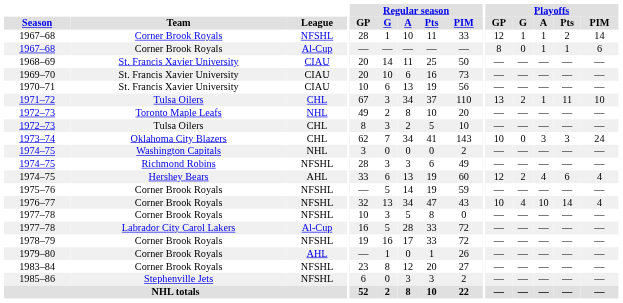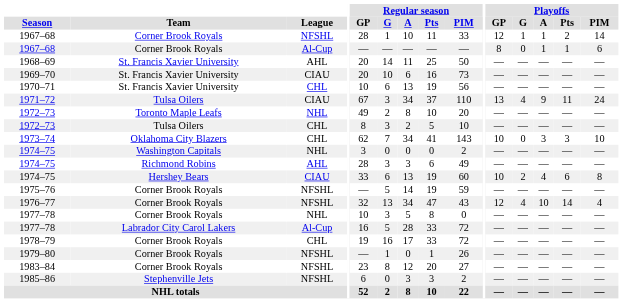 <table border="0" cellpadding="1" cellspacing="0" style="text-align:center; width:60em">
 <tr bgcolor="#e0e0e0">
 <th colspan="3" bgcolor="#ffffff"></th>
 <th rowspan="100" bgcolor="#ffffff"></th>
 <th colspan="5"><a href='#'>Regular season</a></th>
 <th rowspan="100" bgcolor="#ffffff"></th>
 <th colspan="5"><a href='#'>Playoffs</a></th>
 </tr>
 <tr bgcolor="#e0e0e0">
 <th><a href='#'>Season</a></th>
 <th>Team</th>
 <th>League</th>
 <th>GP</th>
 <th><a href='#'>G</a></th>
 <th><a href='#'>A</a></th>
 <th><a href='#'>Pts</a></th>
 <th><a href='#'>PIM</a></th>
 <th>GP</th>
 <th>G</th>
 <th>A</th>
 <th>Pts</th>
 <th>PIM</th>
 </tr>
 <tr>
 <td>1967–68</td>
 <td><a href='#'>Corner Brook Royals</a></td>
 <td><a href='#'>NFSHL</a></td>
 <td>28</td>
 <td>1</td>
 <td>10</td>
 <td>11</td>
 <td>33</td>
 <td>12</td>
 <td>1</td>
 <td>1</td>
 <td>2</td>
 <td>14</td>
 </tr>
 <tr bgcolor="#f0f0f0">
 <td><a href='#'>1967–68</a></td>
 <td>Corner Brook Royals</td>
 <td><a href='#'>Al-Cup</a></td>
 <td>—</td>
 <td>—</td>
 <td>—</td>
 <td>—</td>
 <td>—</td>
 <td>8</td>
 <td>0</td>
 <td>1</td>
 <td>1</td>
 <td>6</td>
 </tr>
 <tr>
 <td>1968–69</td>
 <td><a href='#'>St. Francis Xavier University</a></td>
-<td><a href='#'>CIAU</a></td>
+<td>AHL</td>
 <td>20</td>
 <td>14</td>
 <td>11</td>
 <td>25</td>
 <td>50</td>
 <td>—</td>
 <td>—</td>
 <td>—</td>
 <td>—</td>
 <td>—</td>
 </tr>
 <tr bgcolor="#f0f0f0">
 <td>1969–70</td>
 <td>St. Francis Xavier University</td>
 <td>CIAU</td>
 <td>20</td>
 <td>10</td>
 <td>6</td>
 <td>16</td>
 <td>73</td>
 <td>—</td>
 <td>—</td>
 <td>—</td>
 <td>—</td>
 <td>—</td>
 </tr>
 <tr>
 <td>1970–71</td>
 <td>St. Francis Xavier University</td>
-<td>CIAU</td>
+<td><a href='#'>CHL</a></td>
 <td>10</td>
 <td>6</td>
 <td>13</td>
 <td>19</td>
 <td>56</td>
 <td>—</td>
 <td>—</td>
 <td>—</td>
 <td>—</td>
 <td>—</td>
 </tr>
 <tr bgcolor="#f0f0f0">
 <td><a href='#'>1971–72</a></td>
 <td><a href='#'>Tulsa Oilers</a></td>
-<td><a href='#'>CHL</a></td>
+<td>CIAU</td>
 <td>67</td>
 <td>3</td>
 <td>34</td>
 <td>37</td>
 <td>110</td>
 <td>13</td>
-<td>2</td>
-<td>1</td>
+<td>4</td>
+<td>9</td>
 <td>11</td>
-<td>10</td>
+<td>24</td>
 </tr>
 <tr>
 <td><a href='#'>1972–73</a></td>
 <td><a href='#'>Toronto Maple Leafs</a></td>
 <td><a href='#'>NHL</a></td>
 <td>49</td>
 <td>2</td>
 <td>8</td>
 <td>10</td>
 <td>20</td>
 <td>—</td>
 <td>—</td>
 <td>—</td>
 <td>—</td>
 <td>—</td>
 </tr>
 <tr bgcolor="#f0f0f0">
 <td><a href='#'>1972–73</a></td>
 <td>Tulsa Oilers</td>
 <td>CHL</td>
 <td>8</td>
 <td>3</td>
 <td>2</td>
 <td>5</td>
 <td>10</td>
 <td>—</td>
 <td>—</td>
 <td>—</td>
 <td>—</td>
 <td>—</td>
 </tr>
 <tr>
 <td><a href='#'>1973–74</a></td>
 <td><a href='#'>Oklahoma City Blazers</a></td>
 <td>CHL</td>
 <td>62</td>
 <td>7</td>
 <td>34</td>
 <td>41</td>
 <td>143</td>
 <td>10</td>
 <td>0</td>
 <td>3</td>
 <td>3</td>
-<td>24</td>
+<td>10</td>
 </tr>
 <tr bgcolor="#f0f0f0">
 <td><a href='#'>1974–75</a></td>
 <td><a href='#'>Washington Capitals</a></td>
 <td>NHL</td>
 <td>3</td>
 <td>0</td>
 <td>0</td>
 <td>0</td>
 <td>2</td>
 <td>—</td>
 <td>—</td>
 <td>—</td>
 <td>—</td>
 <td>—</td>
 </tr>
 <tr>
 <td><a href='#'>1974–75</a></td>
 <td><a href='#'>Richmond Robins</a></td>
-<td>NFSHL</td>
+<td><a href='#'>AHL</a></td>
 <td>28</td>
 <td>3</td>
 <td>3</td>
 <td>6</td>
 <td>49</td>
 <td>—</td>
 <td>—</td>
 <td>—</td>
 <td>—</td>
 <td>—</td>
 </tr>
 <tr bgcolor="#f0f0f0">
 <td>1974–75</td>
 <td><a href='#'>Hershey Bears</a></td>
-<td>AHL</td>
+<td><a href='#'>CIAU</a></td>
 <td>33</td>
 <td>6</td>
 <td>13</td>
 <td>19</td>
 <td>60</td>
-<td>12</td>
+<td>10</td>
 <td>2</td>
 <td>4</td>
 <td>6</td>
-<td>4</td>
+<td>8</td>
 </tr>
 <tr>
 <td>1975–76</td>
 <td>Corner Brook Royals</td>
 <td>NFSHL</td>
 <td>—</td>
 <td>5</td>
 <td>14</td>
 <td>19</td>
 <td>59</td>
 <td>—</td>
 <td>—</td>
 <td>—</td>
 <td>—</td>
 <td>—</td>
 </tr>
 <tr bgcolor="#f0f0f0">
 <td>1976–77</td>
 <td>Corner Brook Royals</td>
 <td>NFSHL</td>
 <td>32</td>
 <td>13</td>
 <td>34</td>
 <td>47</td>
 <td>43</td>
-<td>10</td>
+<td>12</td>
 <td>4</td>
 <td>10</td>
 <td>14</td>
 <td>4</td>
 </tr>
 <tr>
 <td>1977–78</td>
 <td>Corner Brook Royals</td>
-<td>NFSHL</td>
+<td>NHL</td>
 <td>10</td>
 <td>3</td>
 <td>5</td>
 <td>8</td>
 <td>0</td>
 <td>—</td>
 <td>—</td>
 <td>—</td>
 <td>—</td>
 <td>—</td>
 </tr>
 <tr bgcolor="#f0f0f0">
 <td>1977–78</td>
 <td><a href='#'>Labrador City Carol Lakers</a></td>
 <td><a href='#'>Al-Cup</a></td>
 <td>16</td>
 <td>5</td>
 <td>28</td>
 <td>33</td>
 <td>72</td>
 <td>—</td>
 <td>—</td>
 <td>—</td>
 <td>—</td>
 <td>—</td>
 </tr>
 <tr>
 <td>1978–79</td>
 <td>Corner Brook Royals</td>
-<td>NFSHL</td>
+<td>CHL</td>
 <td>19</td>
 <td>16</td>
 <td>17</td>
 <td>33</td>
 <td>72</td>
 <td>—</td>
 <td>—</td>
 <td>—</td>
 <td>—</td>
 <td>—</td>
 </tr>
 <tr bgcolor="#f0f0f0">
 <td>1979–80</td>
 <td>Corner Brook Royals</td>
-<td><a href='#'>AHL</a></td>
+<td>NFSHL</td>
 <td>—</td>
 <td>1</td>
 <td>0</td>
 <td>1</td>
 <td>26</td>
 <td>—</td>
 <td>—</td>
 <td>—</td>
 <td>—</td>
 <td>—</td>
 </tr>
 <tr>
 <td>1983–84</td>
 <td>Corner Brook Royals</td>
 <td>NFSHL</td>
 <td>23</td>
 <td>8</td>
 <td>12</td>
 <td>20</td>
 <td>27</td>
 <td>—</td>
 <td>—</td>
 <td>—</td>
 <td>—</td>
 <td>—</td>
 </tr>
 <tr bgcolor="#f0f0f0">
 <td>1985–86</td>
 <td><a href='#'>Stephenville Jets</a></td>
 <td>NFSHL</td>
 <td>6</td>
 <td>0</td>
 <td>3</td>
 <td>3</td>
 <td>2</td>
 <td>—</td>
 <td>—</td>
 <td>—</td>
 <td>—</td>
 <td>—</td>
 </tr>
 <tr bgcolor="#e0e0e0">
 <th colspan="3">NHL totals</th>
 <th>52</th>
 <th>2</th>
 <th>8</th>
 <th>10</th>
 <th>22</th>
 <th>—</th>
 <th>—</th>
 <th>—</th>
 <th>—</th>
 <th>—</th>
 </tr>
 </table>
